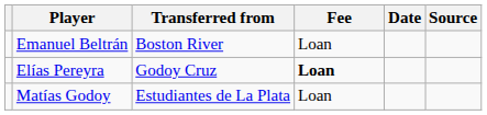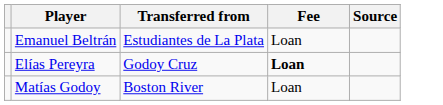 <table class="wikitable plainrowheaders sortable">
 <tr>
 <th></th>
 <th scope="col">Player</th>
 <th>Transferred from</th>
 <th style="width: 80px;">Fee</th>
-<th scope="col">Date</th>
 <th scope="col">Source</th>
 </tr>
 <tr>
 <td align="center"></td>
 <td> <a href='#'>Emanuel Beltrán</a></td>
-<td> <a href='#'>Boston River</a></td>
+<td> <a href='#'>Estudiantes de La Plata</a></td>
 <td>Loan</td>
-<td></td>
 <td></td>
 </tr>
 <tr>
 <td align="center"></td>
 <td> <a href='#'>Elías Pereyra</a></td>
 <td> <a href='#'>Godoy Cruz</a></td>
 <td><strong>Loan</strong></td>
 <td></td>
-<td></td>
 </tr>
 <tr>
 <td align="center"></td>
 <td> <a href='#'>Matías Godoy</a></td>
-<td> <a href='#'>Estudiantes de La Plata</a></td>
+<td> <a href='#'>Boston River</a></td>
 <td>Loan</td>
-<td></td>
 <td></td>
 </tr>
 </table>
